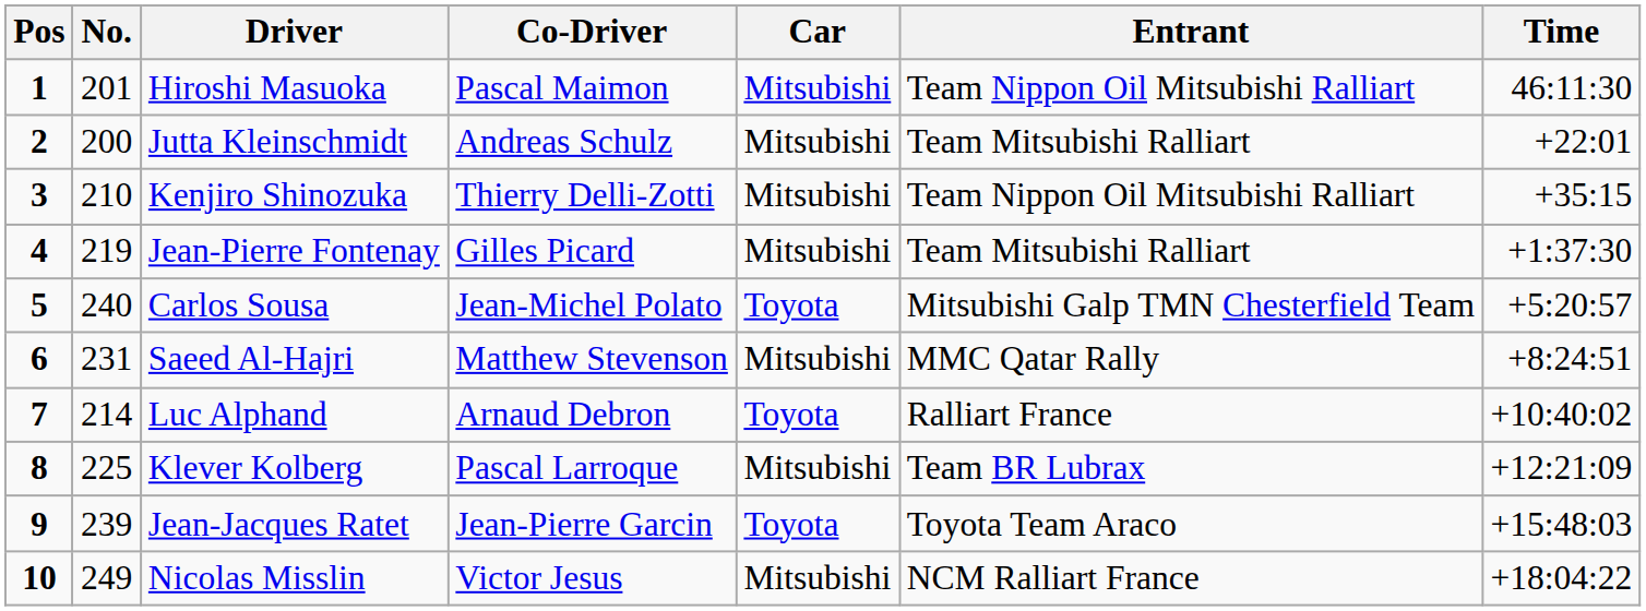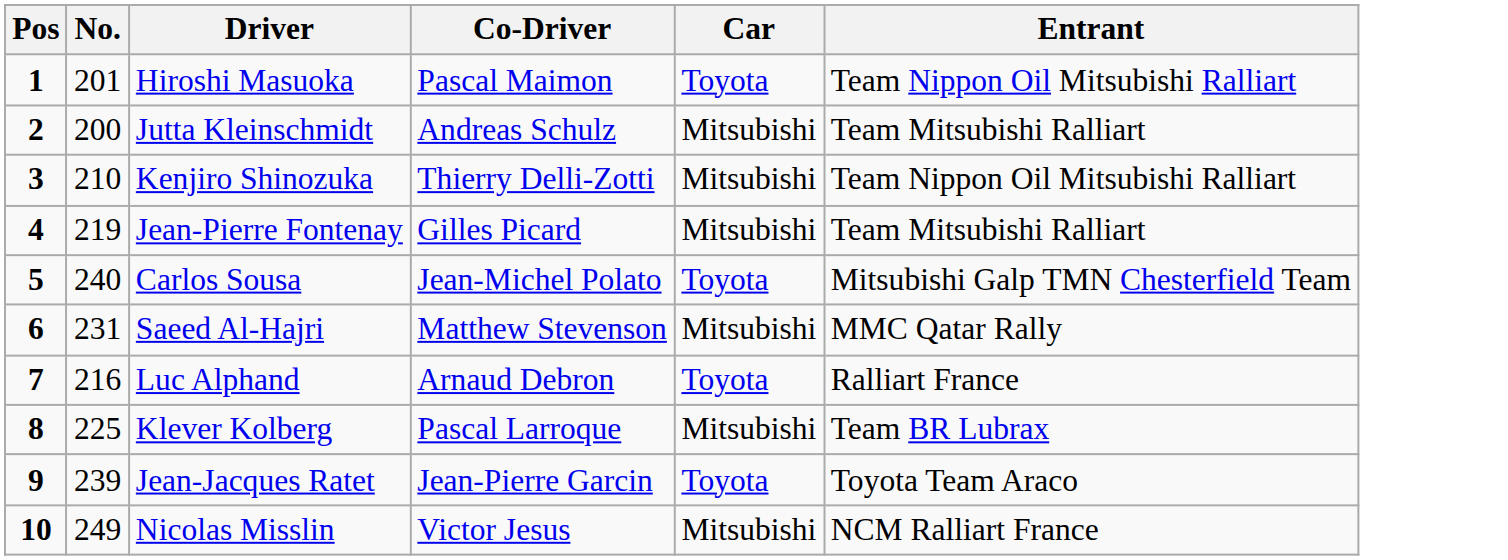 <table class="wikitable">
 <tr>
 <th>Pos</th>
 <th>No.</th>
 <th>Driver</th>
 <th>Co-Driver</th>
 <th>Car</th>
 <th>Entrant</th>
-<th>Time</th>
 </tr>
 <tr>
 <td align=center><strong>1</strong></td>
 <td>201</td>
 <td> <a href='#'>Hiroshi Masuoka</a></td>
 <td> <a href='#'>Pascal Maimon</a></td>
-<td><a href='#'>Mitsubishi</a></td>
+<td><a href='#'>Toyota</a></td>
 <td>Team <a href='#'>Nippon Oil</a> Mitsubishi <a href='#'>Ralliart</a></td>
-<td align="right">46:11:30</td>
 </tr>
 <tr>
 <td align=center><strong>2</strong></td>
 <td>200</td>
 <td> <a href='#'>Jutta Kleinschmidt</a></td>
 <td> <a href='#'>Andreas Schulz</a></td>
 <td>Mitsubishi</td>
 <td>Team Mitsubishi Ralliart</td>
-<td align="right">+22:01</td>
 </tr>
 <tr>
 <td align=center><strong>3</strong></td>
 <td>210</td>
 <td> <a href='#'>Kenjiro Shinozuka</a></td>
 <td> <a href='#'>Thierry Delli-Zotti</a></td>
 <td>Mitsubishi</td>
 <td>Team Nippon Oil Mitsubishi Ralliart</td>
-<td align="right">+35:15</td>
 </tr>
 <tr>
 <td align=center><strong>4</strong></td>
 <td>219</td>
 <td> <a href='#'>Jean-Pierre Fontenay</a></td>
 <td> <a href='#'>Gilles Picard</a></td>
 <td>Mitsubishi</td>
 <td>Team Mitsubishi Ralliart</td>
-<td align="right">+1:37:30</td>
 </tr>
 <tr>
 <td align=center><strong>5</strong></td>
 <td>240</td>
 <td> <a href='#'>Carlos Sousa</a></td>
 <td> <a href='#'>Jean-Michel Polato</a></td>
 <td><a href='#'>Toyota</a></td>
 <td>Mitsubishi Galp TMN <a href='#'>Chesterfield</a> Team</td>
-<td align="right">+5:20:57</td>
 </tr>
 <tr>
 <td align=center><strong>6</strong></td>
 <td>231</td>
 <td> <a href='#'>Saeed Al-Hajri</a></td>
 <td> <a href='#'>Matthew Stevenson</a></td>
 <td>Mitsubishi</td>
 <td>MMC Qatar Rally</td>
-<td align="right">+8:24:51</td>
 </tr>
 <tr>
 <td align=center><strong>7</strong></td>
-<td>214</td>
+<td>216</td>
 <td> <a href='#'>Luc Alphand</a></td>
 <td> <a href='#'>Arnaud Debron</a></td>
 <td><a href='#'>Toyota</a></td>
 <td>Ralliart France</td>
-<td align="right">+10:40:02</td>
 </tr>
 <tr>
 <td align=center><strong>8</strong></td>
 <td>225</td>
 <td> <a href='#'>Klever Kolberg</a></td>
 <td> <a href='#'>Pascal Larroque</a></td>
 <td>Mitsubishi</td>
 <td>Team <a href='#'>BR Lubrax</a></td>
-<td align="right">+12:21:09</td>
 </tr>
 <tr>
 <td align=center><strong>9</strong></td>
 <td>239</td>
 <td> <a href='#'>Jean-Jacques Ratet</a></td>
 <td> <a href='#'>Jean-Pierre Garcin</a></td>
 <td><a href='#'>Toyota</a></td>
 <td>Toyota Team Araco</td>
-<td align="right">+15:48:03</td>
 </tr>
 <tr>
 <td align=center><strong>10</strong></td>
 <td>249</td>
 <td> <a href='#'>Nicolas Misslin</a></td>
 <td> <a href='#'>Victor Jesus</a></td>
 <td>Mitsubishi</td>
 <td>NCM Ralliart France</td>
-<td align="right">+18:04:22</td>
 </tr>
 </table>
